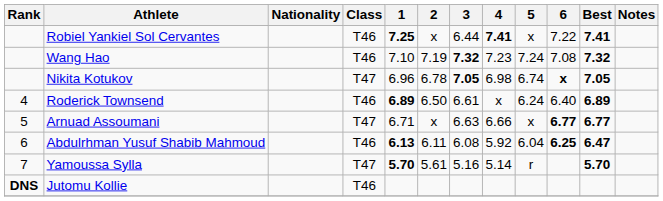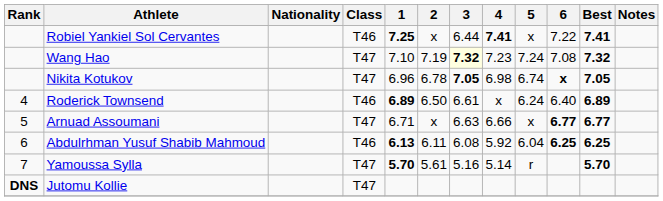 <table class="wikitable sortable" style="text-align:center">
 <tr>
 <th>Rank</th>
 <th>Athlete</th>
 <th>Nationality</th>
 <th>Class</th>
 <th>1</th>
 <th>2</th>
 <th>3</th>
 <th>4</th>
 <th>5</th>
 <th>6</th>
 <th>Best</th>
 <th>Notes</th>
 </tr>
 <tr>
 <td></td>
 <td align="left"><a href='#'>Robiel Yankiel Sol Cervantes</a></td>
 <td align="left"></td>
 <td>T46</td>
 <td><strong>7.25</strong></td>
 <td>x</td>
 <td>6.44</td>
 <td><strong>7.41</strong></td>
 <td>x</td>
 <td>7.22</td>
 <td><strong>7.41</strong></td>
 <td></td>
 </tr>
 <tr>
 <td></td>
 <td align="left"><a href='#'>Wang Hao</a></td>
 <td align="left"></td>
-<td>T46</td>
+<td>T47</td>
 <td>7.10</td>
 <td>7.19</td>
-<td><strong>7.32</strong></td>
+<td style="background: lightyellow;"><strong>7.32</strong></td>
 <td>7.23</td>
 <td>7.24</td>
 <td>7.08</td>
 <td><strong>7.32</strong></td>
 <td></td>
 </tr>
 <tr>
 <td></td>
 <td align="left"><a href='#'>Nikita Kotukov</a></td>
 <td align="left"></td>
 <td>T47</td>
 <td>6.96</td>
 <td>6.78</td>
 <td><strong>7.05</strong></td>
 <td>6.98</td>
 <td>6.74</td>
 <td><strong>x</strong></td>
 <td><strong>7.05</strong></td>
 <td></td>
 </tr>
 <tr>
 <td>4</td>
 <td align="left"><a href='#'>Roderick Townsend</a></td>
 <td align="left"></td>
 <td>T46</td>
 <td><strong>6.89</strong></td>
 <td>6.50</td>
 <td>6.61</td>
 <td>x</td>
 <td>6.24</td>
 <td>6.40</td>
 <td><strong>6.89</strong></td>
 <td></td>
 </tr>
 <tr>
 <td>5</td>
 <td align="left"><a href='#'>Arnuad Assoumani</a></td>
 <td align="left"></td>
 <td>T47</td>
 <td>6.71</td>
 <td>x</td>
 <td>6.63</td>
 <td>6.66</td>
 <td>x</td>
 <td><strong>6.77</strong></td>
 <td><strong>6.77</strong></td>
 <td></td>
 </tr>
 <tr>
 <td>6</td>
 <td align="left"><a href='#'>Abdulrhman Yusuf Shabib Mahmoud</a></td>
 <td align="left"></td>
 <td>T46</td>
 <td><strong>6.13</strong></td>
 <td>6.11</td>
 <td>6.08</td>
 <td>5.92</td>
 <td>6.04</td>
 <td><strong>6.25</strong></td>
-<td><strong>6.47</strong></td>
+<td><strong>6.25</strong></td>
 <td></td>
 </tr>
 <tr>
 <td>7</td>
 <td align="left"><a href='#'>Yamoussa Sylla</a></td>
 <td align="left"></td>
 <td>T47</td>
 <td><strong>5.70</strong></td>
 <td>5.61</td>
 <td>5.16</td>
 <td>5.14</td>
 <td>r</td>
 <td></td>
 <td><strong>5.70</strong></td>
 <td></td>
 </tr>
 <tr>
 <td><strong>DNS</strong></td>
 <td align="left"><a href='#'>Jutomu Kollie</a></td>
 <td align="left"></td>
-<td>T46</td>
+<td>T47</td>
 <td></td>
 <td></td>
 <td></td>
 <td></td>
 <td></td>
 <td></td>
 <td></td>
 <td></td>
 </tr>
 <tr>
 </tr>
 </table>
